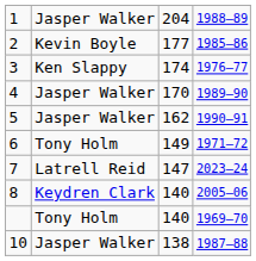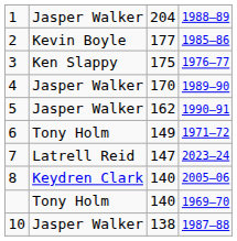 <table class="wikitable">
 <tr>
 </tr>
 <tr>
 <td>1</td>
 <td>Jasper Walker</td>
 <td>204</td>
 <td style="font-size:80%;"><a href='#'>1988–89</a></td>
 </tr>
 <tr>
 <td>2</td>
 <td>Kevin Boyle</td>
 <td>177</td>
 <td style="font-size:80%;"><a href='#'>1985–86</a></td>
 </tr>
 <tr>
 <td>3</td>
 <td>Ken Slappy</td>
-<td>174</td>
+<td>175</td>
 <td style="font-size:80%;"><a href='#'>1976–77</a></td>
 </tr>
 <tr>
 <td>4</td>
 <td>Jasper Walker</td>
 <td>170</td>
 <td style="font-size:80%;"><a href='#'>1989–90</a></td>
 </tr>
 <tr>
 <td>5</td>
 <td>Jasper Walker</td>
 <td>162</td>
 <td style="font-size:80%;"><a href='#'>1990–91</a></td>
 </tr>
 <tr>
 <td>6</td>
 <td>Tony Holm</td>
 <td>149</td>
 <td style="font-size:80%;"><a href='#'>1971–72</a></td>
 </tr>
 <tr>
 <td>7</td>
 <td>Latrell Reid</td>
 <td>147</td>
 <td style="font-size:80%;"><a href='#'>2023–24</a></td>
 </tr>
 <tr>
 <td>8</td>
 <td><a href='#'>Keydren Clark</a></td>
 <td>140</td>
 <td style="font-size:80%;"><a href='#'>2005–06</a></td>
 </tr>
 <tr>
 <td></td>
 <td>Tony Holm</td>
 <td>140</td>
 <td style="font-size:80%;"><a href='#'>1969–70</a></td>
 </tr>
 <tr>
 <td>10</td>
 <td>Jasper Walker</td>
 <td>138</td>
 <td style="font-size:80%;"><a href='#'>1987–88</a></td>
 </tr>
 </table>
